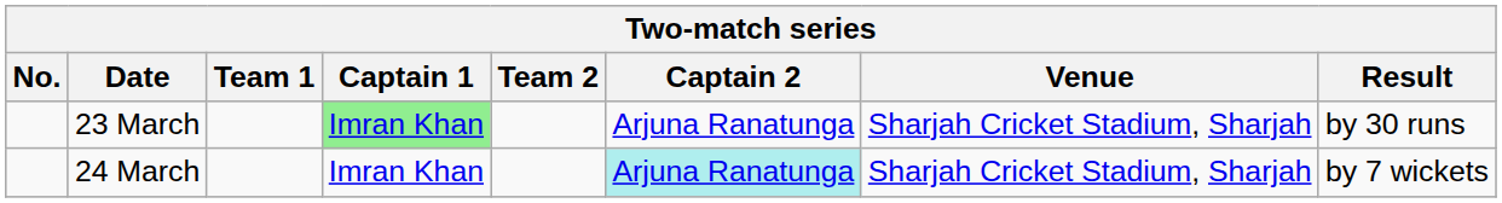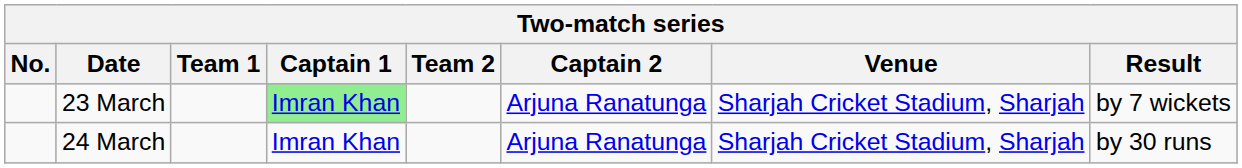 <table class="wikitable">
 <tr>
 <th colspan="9">Two-match series</th>
 </tr>
 <tr>
 <th>No.</th>
 <th>Date</th>
 <th>Team 1</th>
 <th>Captain 1</th>
 <th>Team 2</th>
 <th>Captain 2</th>
 <th>Venue</th>
 <th>Result</th>
 </tr>
 <tr>
 <td></td>
 <td>23 March</td>
 <td></td>
 <td style="background: lightgreen;"><a href='#'>Imran Khan</a></td>
 <td></td>
 <td><a href='#'>Arjuna Ranatunga</a></td>
 <td><a href='#'>Sharjah Cricket Stadium</a>, <a href='#'>Sharjah</a></td>
-<td> by 30 runs</td>
+<td> by 7 wickets</td>
 </tr>
 <tr>
 <td></td>
 <td>24 March</td>
 <td></td>
 <td><a href='#'>Imran Khan</a></td>
 <td></td>
-<td style="background: paleturquoise;"><a href='#'>Arjuna Ranatunga</a></td>
+<td><a href='#'>Arjuna Ranatunga</a></td>
 <td><a href='#'>Sharjah Cricket Stadium</a>, <a href='#'>Sharjah</a></td>
-<td> by 7 wickets</td>
+<td> by 30 runs</td>
 </tr>
 </table>
